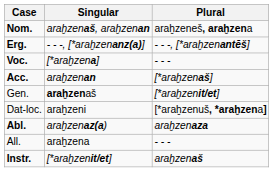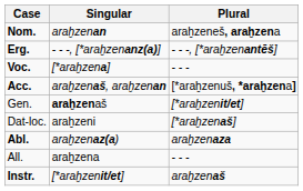 <table class="wikitable sortable">
 <tr>
 <th>Case</th>
 <th>Singular</th>
 <th>Plural</th>
 </tr>
 <tr>
 <td><strong>Nom.</strong></td>
-<td><em>araḫzen<strong>aš</strong>, araḫzen<strong>an<strong><em></td>
+<td><em>araḫzen<strong>an<strong><em></td>
 <td></em>araḫzen</strong>eš<strong>, araḫzen</strong>a</em></strong></td>
 </tr>
 <tr>
 <td><strong>Erg.</strong></td>
 <td><em>- - -, [*araḫzen<strong>anz(a)</strong>]</em></td>
 <td><em>- - -, [*araḫzen<strong>antēš</strong>]</em></td>
 </tr>
 <tr>
 <td><strong>Voc.</strong></td>
 <td><em>[*araḫzen<strong>a</strong>]</em></td>
 <td><em>- - -</em></td>
 </tr>
 <tr>
 <td><strong>Acc.</strong></td>
-<td><em>araḫzen<strong>an<strong><em></td>
-<td><em>[*araḫzen<strong>aš</strong>]</em></td>
+<td><em>araḫzen<strong>aš</strong>, araḫzen<strong>an<strong><em></td>
+<td></em>[*araḫzen</strong>uš<strong>, *araḫzen</strong>a<strong>]<em></td>
 </tr>
 <tr>
 <td></strong>Gen.<strong></td>
 <td><strong></em>araḫzen</strong>aš</em></strong></strong></td>
 <td><em>[*araḫzen<strong>it/et</strong>]</em></td>
 </tr>
 <tr>
 <td></strong>Dat-loc.<strong></td>
 <td></em>araḫzen</strong>i</em></strong></td>
-<td></em>[*araḫzen</strong>uš<strong>, *araḫzen</strong>a<strong>]<em></td>
+<td><em>[*araḫzen<strong>aš</strong>]</em></td>
 </tr>
 <tr>
 <td><strong>Abl.</strong></td>
 <td><em>araḫzen<strong>az(a</strong>)</em></td>
 <td><em>araḫzen<strong>aza<strong><em></td>
 </tr>
 <tr>
 <td></strong>All.<strong></td>
 <td></em>araḫzen</strong>a</em></strong></td>
 <td><em>- - -</em></td>
 </tr>
 <tr>
 <td><strong>Instr.</strong></td>
 <td><em>[*araḫzen<strong>it/et</strong>]</em></td>
 <td><em>araḫzen<strong>aš<strong><em></td>
 </tr>
 </table>
